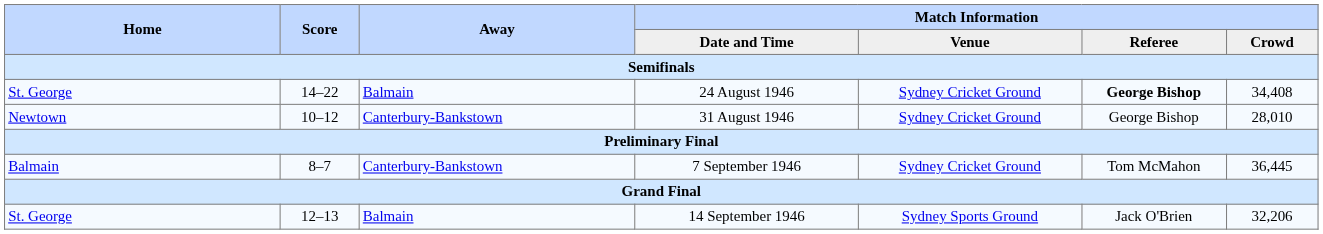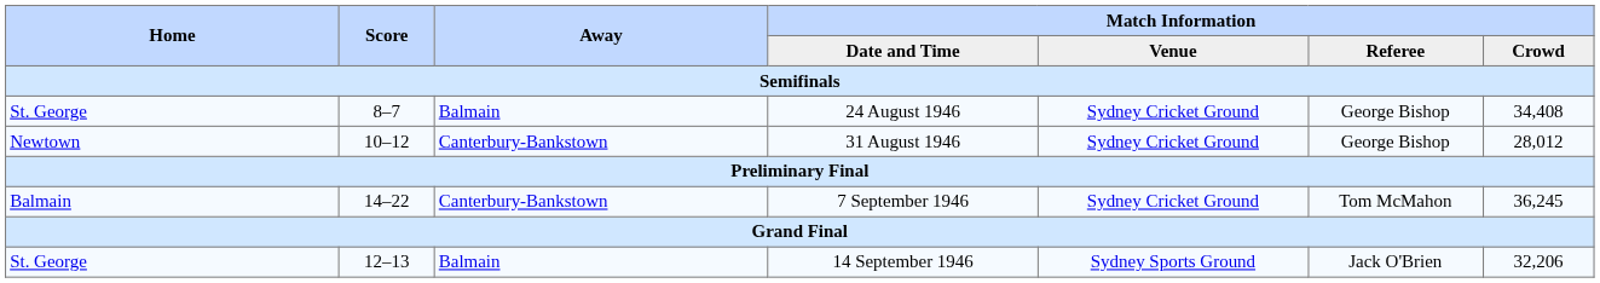 <table border=1 style="border-collapse:collapse; font-size:90%; text-align:center;" cellpadding=3 cellspacing=0 width=100%>
 <tr bgcolor=#C1D8FF>
 <th rowspan=2 width=21%>Home</th>
 <th rowspan=2 width=6%>Score</th>
 <th rowspan=2 width=21%>Away</th>
 <th colspan=6>Match Information</th>
 </tr>
 <tr bgcolor=#EFEFEF>
 <th width=17%>Date and Time</th>
 <th width=17%>Venue</th>
 <th width=11%>Referee</th>
 <th width=7%>Crowd</th>
 </tr>
 <tr bgcolor="#D0E7FF">
 <td colspan=7><strong>Semifinals</strong></td>
 </tr>
 <tr bgcolor=#F5FAFF>
 <td align=left> <a href='#'>St. George</a></td>
-<td>14–22</td>
+<td>8–7</td>
 <td align=left> <a href='#'>Balmain</a></td>
 <td>24 August 1946</td>
 <td><a href='#'>Sydney Cricket Ground</a></td>
-<td><strong>George Bishop</strong></td>
+<td>George Bishop</td>
 <td>34,408</td>
 </tr>
 <tr bgcolor=#F5FAFF>
 <td align=left> <a href='#'>Newtown</a></td>
 <td>10–12</td>
 <td align=left> <a href='#'>Canterbury-Bankstown</a></td>
 <td>31 August 1946</td>
 <td><a href='#'>Sydney Cricket Ground</a></td>
 <td>George Bishop</td>
-<td>28,010</td>
+<td>28,012</td>
 </tr>
 <tr bgcolor="#D0E7FF">
 <td colspan=7><strong>Preliminary Final</strong></td>
 </tr>
 <tr bgcolor=#F5FAFF>
 <td align=left> <a href='#'>Balmain</a></td>
-<td>8–7</td>
+<td>14–22</td>
 <td align=left> <a href='#'>Canterbury-Bankstown</a></td>
 <td>7 September 1946</td>
 <td><a href='#'>Sydney Cricket Ground</a></td>
 <td>Tom McMahon</td>
-<td>36,445</td>
+<td>36,245</td>
 </tr>
 <tr bgcolor="#D0E7FF">
 <td colspan=7><strong>Grand Final</strong></td>
 </tr>
 <tr bgcolor=#F5FAFF>
 <td align=left> <a href='#'>St. George</a></td>
 <td>12–13</td>
 <td align=left> <a href='#'>Balmain</a></td>
 <td>14 September 1946</td>
 <td><a href='#'>Sydney Sports Ground</a></td>
 <td>Jack O'Brien</td>
 <td>32,206</td>
 </tr>
 </table>
